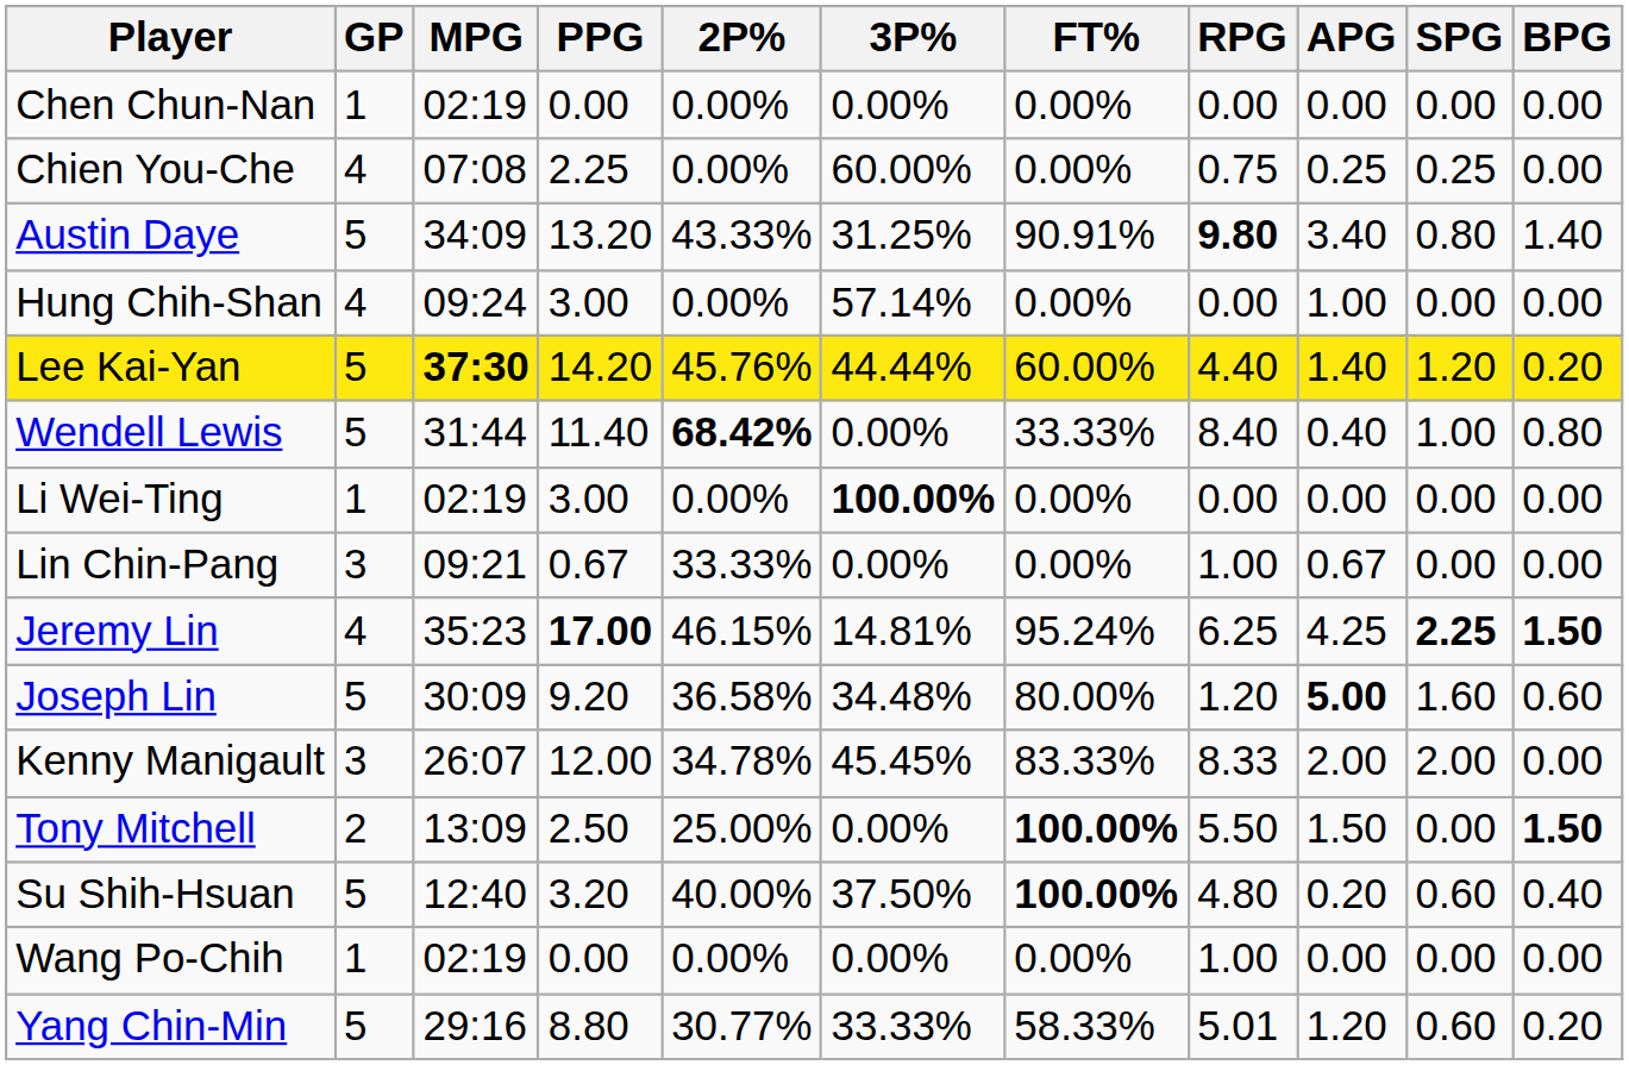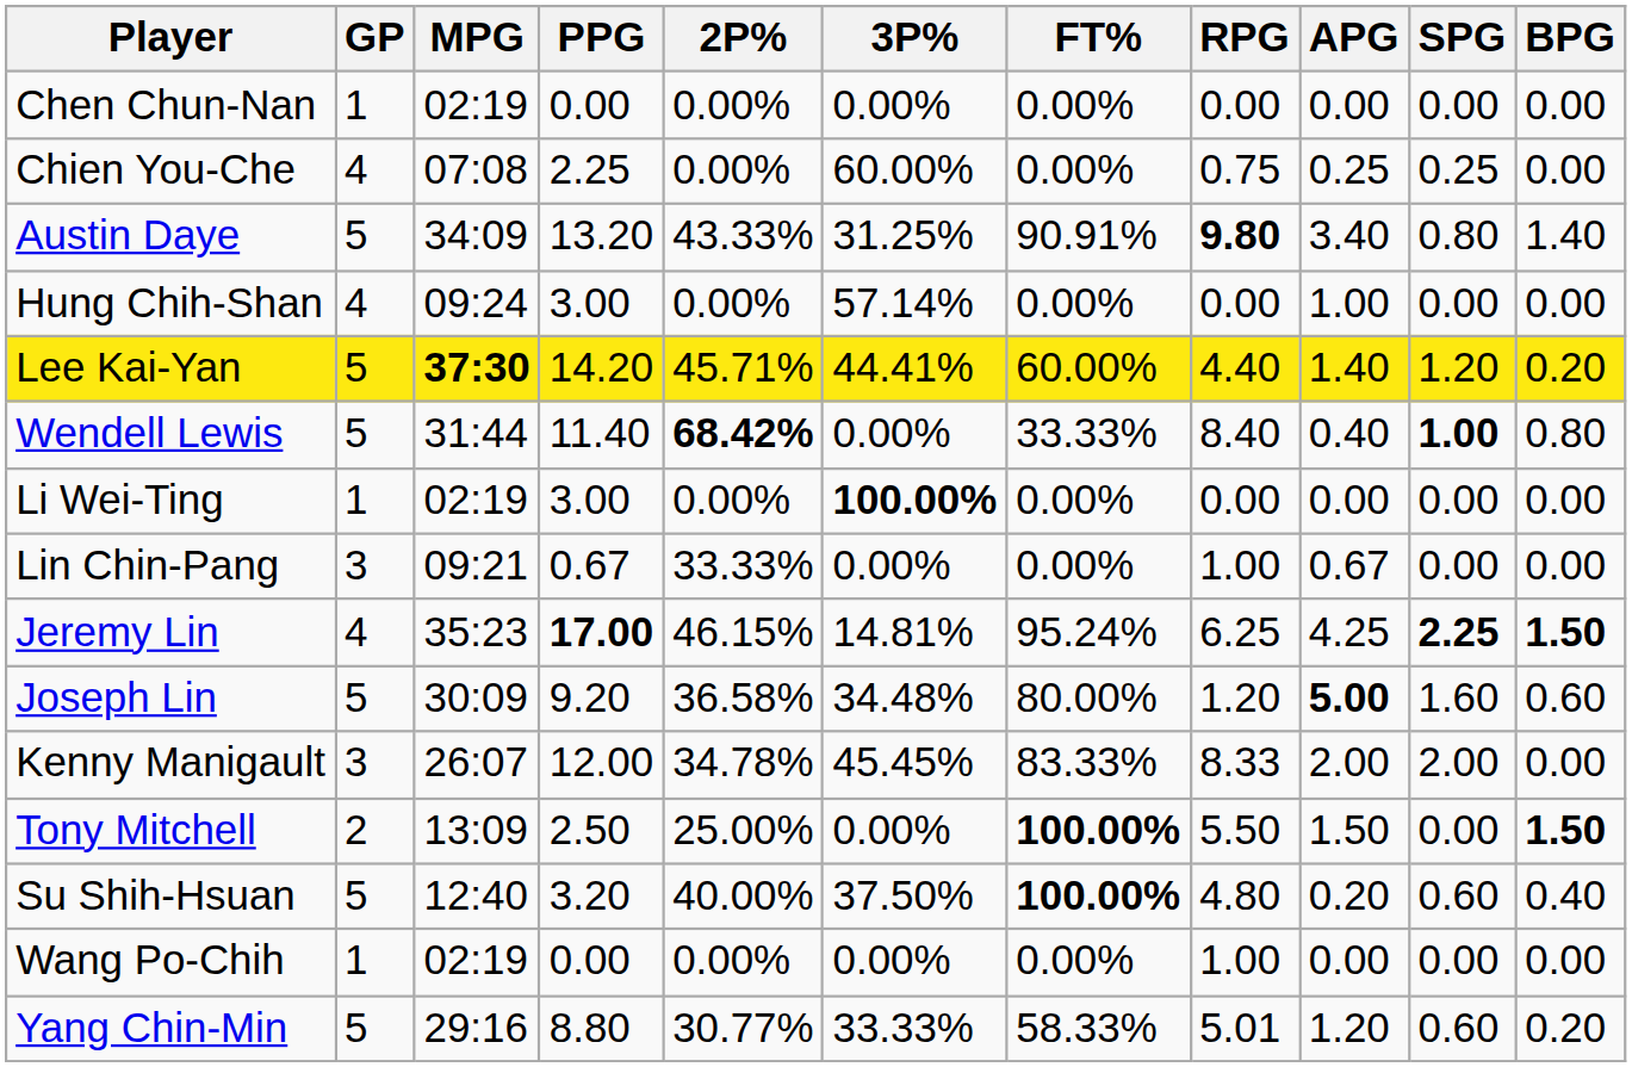 <table class="wikitable">
 <tr>
 <th>Player</th>
 <th>GP</th>
 <th>MPG</th>
 <th>PPG</th>
 <th>2P%</th>
 <th>3P%</th>
 <th>FT%</th>
 <th>RPG</th>
 <th>APG</th>
 <th>SPG</th>
 <th>BPG</th>
 </tr>
 <tr>
 <td>Chen Chun-Nan</td>
 <td>1</td>
 <td>02:19</td>
 <td>0.00</td>
 <td>0.00%</td>
 <td>0.00%</td>
 <td>0.00%</td>
 <td>0.00</td>
 <td>0.00</td>
 <td>0.00</td>
 <td>0.00</td>
 </tr>
 <tr>
 <td>Chien You-Che</td>
 <td>4</td>
 <td>07:08</td>
 <td>2.25</td>
 <td>0.00%</td>
 <td>60.00%</td>
 <td>0.00%</td>
 <td>0.75</td>
 <td>0.25</td>
 <td>0.25</td>
 <td>0.00</td>
 </tr>
 <tr>
 <td><a href='#'>Austin Daye</a></td>
 <td>5</td>
 <td>34:09</td>
 <td>13.20</td>
 <td>43.33%</td>
 <td>31.25%</td>
 <td>90.91%</td>
 <td><strong>9.80</strong></td>
 <td>3.40</td>
 <td>0.80</td>
 <td>1.40</td>
 </tr>
 <tr>
 <td>Hung Chih-Shan</td>
 <td>4</td>
 <td>09:24</td>
 <td>3.00</td>
 <td>0.00%</td>
 <td>57.14%</td>
 <td>0.00%</td>
 <td>0.00</td>
 <td>1.00</td>
 <td>0.00</td>
 <td>0.00</td>
 </tr>
 <tr style="background:#FDE910;">
 <td>Lee Kai-Yan</td>
 <td>5</td>
 <td><strong>37:30</strong></td>
 <td>14.20</td>
-<td>45.76%</td>
-<td>44.44%</td>
+<td>45.71%</td>
+<td>44.41%</td>
 <td>60.00%</td>
 <td>4.40</td>
 <td>1.40</td>
 <td>1.20</td>
 <td>0.20</td>
 </tr>
 <tr>
 <td><a href='#'>Wendell Lewis</a></td>
 <td>5</td>
 <td>31:44</td>
 <td>11.40</td>
 <td><strong>68.42%</strong></td>
 <td>0.00%</td>
 <td>33.33%</td>
 <td>8.40</td>
 <td>0.40</td>
-<td>1.00</td>
+<td><strong>1.00</strong></td>
 <td>0.80</td>
 </tr>
 <tr>
 <td>Li Wei-Ting</td>
 <td>1</td>
 <td>02:19</td>
 <td>3.00</td>
 <td>0.00%</td>
 <td><strong>100.00%</strong></td>
 <td>0.00%</td>
 <td>0.00</td>
 <td>0.00</td>
 <td>0.00</td>
 <td>0.00</td>
 </tr>
 <tr>
 <td>Lin Chin-Pang</td>
 <td>3</td>
 <td>09:21</td>
 <td>0.67</td>
 <td>33.33%</td>
 <td>0.00%</td>
 <td>0.00%</td>
 <td>1.00</td>
 <td>0.67</td>
 <td>0.00</td>
 <td>0.00</td>
 </tr>
 <tr>
 <td><a href='#'>Jeremy Lin</a></td>
 <td>4</td>
 <td>35:23</td>
 <td><strong>17.00</strong></td>
 <td>46.15%</td>
 <td>14.81%</td>
 <td>95.24%</td>
 <td>6.25</td>
 <td>4.25</td>
 <td><strong>2.25</strong></td>
 <td><strong>1.50</strong></td>
 </tr>
 <tr>
 <td><a href='#'>Joseph Lin</a></td>
 <td>5</td>
 <td>30:09</td>
 <td>9.20</td>
 <td>36.58%</td>
 <td>34.48%</td>
 <td>80.00%</td>
 <td>1.20</td>
 <td><strong>5.00</strong></td>
 <td>1.60</td>
 <td>0.60</td>
 </tr>
 <tr>
 <td>Kenny Manigault</td>
 <td>3</td>
 <td>26:07</td>
 <td>12.00</td>
 <td>34.78%</td>
 <td>45.45%</td>
 <td>83.33%</td>
 <td>8.33</td>
 <td>2.00</td>
 <td>2.00</td>
 <td>0.00</td>
 </tr>
 <tr>
 <td><a href='#'>Tony Mitchell</a></td>
 <td>2</td>
 <td>13:09</td>
 <td>2.50</td>
 <td>25.00%</td>
 <td>0.00%</td>
 <td><strong>100.00%</strong></td>
 <td>5.50</td>
 <td>1.50</td>
 <td>0.00</td>
 <td><strong>1.50</strong></td>
 </tr>
 <tr>
 <td>Su Shih-Hsuan</td>
 <td>5</td>
 <td>12:40</td>
 <td>3.20</td>
 <td>40.00%</td>
 <td>37.50%</td>
 <td><strong>100.00%</strong></td>
 <td>4.80</td>
 <td>0.20</td>
 <td>0.60</td>
 <td>0.40</td>
 </tr>
 <tr>
 <td>Wang Po-Chih</td>
 <td>1</td>
 <td>02:19</td>
 <td>0.00</td>
 <td>0.00%</td>
 <td>0.00%</td>
 <td>0.00%</td>
 <td>1.00</td>
 <td>0.00</td>
 <td>0.00</td>
 <td>0.00</td>
 </tr>
 <tr>
 <td><a href='#'>Yang Chin-Min</a></td>
 <td>5</td>
 <td>29:16</td>
 <td>8.80</td>
 <td>30.77%</td>
 <td>33.33%</td>
 <td>58.33%</td>
 <td>5.01</td>
 <td>1.20</td>
 <td>0.60</td>
 <td>0.20</td>
 </tr>
 </table>
